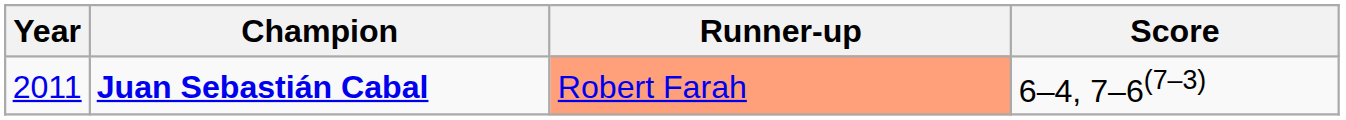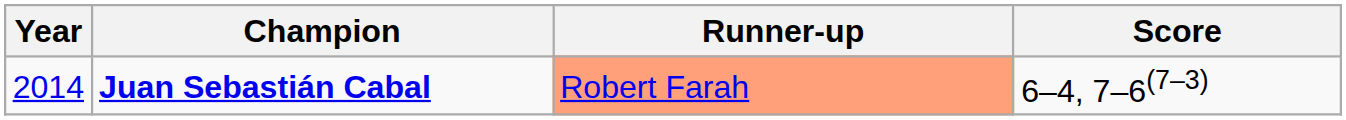 <table class="wikitable" style="font-size:90%">
 <tr>
 <th>Year</th>
 <th width="200">Champion</th>
 <th width="200">Runner-up</th>
 <th width="140">Score</th>
 </tr>
 <tr>
-<td><a href='#'>2011</a></td>
+<td><a href='#'>2014</a></td>
 <td> <strong><a href='#'>Juan Sebastián Cabal</a></strong></td>
 <td style="background: lightsalmon;"> <a href='#'>Robert Farah</a></td>
 <td>6–4, 7–6<sup>(7–3)</sup></td>
 </tr>
 </table>
